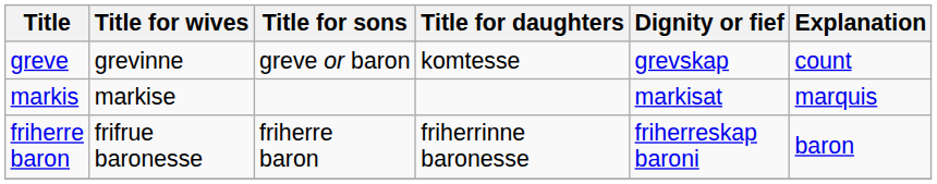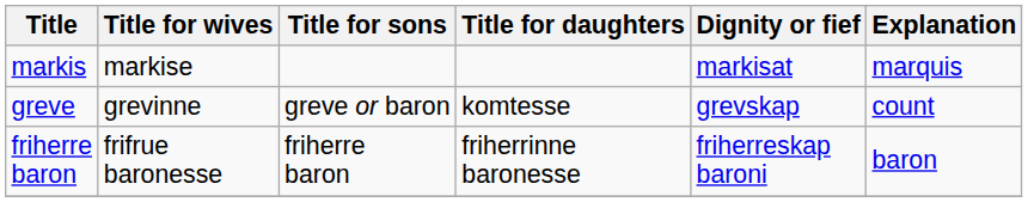 <table class="wikitable">
 <tr>
 <th>Title</th>
 <th>Title for wives</th>
 <th>Title for sons</th>
 <th>Title for daughters</th>
 <th>Dignity or fief</th>
 <th>Explanation</th>
 </tr>
 <tr>
+<td><a href='#'>markis</a></td>
+<td>markise</td>
+<td></td>
+<td></td>
+<td><a href='#'>markisat</a></td>
+<td><a href='#'>marquis</a></td>
+</tr>
+<tr>
 <td><a href='#'>greve</a></td>
 <td>grevinne</td>
 <td>greve <em>or</em> baron</td>
 <td>komtesse</td>
 <td><a href='#'>grevskap</a></td>
 <td><a href='#'>count</a></td>
-</tr>
-<tr>
-<td><a href='#'>markis</a></td>
-<td>markise</td>
-<td></td>
-<td></td>
-<td><a href='#'>markisat</a></td>
-<td><a href='#'>marquis</a></td>
 </tr>
 <tr>
 <td><a href='#'>friherre</a><br><a href='#'>baron</a></td>
 <td>frifrue<br>baronesse</td>
 <td>friherre<br>baron</td>
 <td>friherrinne<br>baronesse</td>
 <td><a href='#'>friherreskap</a><br><a href='#'>baroni</a></td>
 <td><a href='#'>baron</a></td>
 </tr>
 <tr>
 </tr>
 </table>
